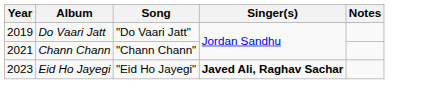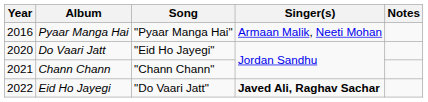 <table class="wikitable sortable">
 <tr>
 <th>Year</th>
 <th>Album</th>
 <th>Song</th>
 <th>Singer(s)</th>
 <th>Notes</th>
 </tr>
 <tr>
-<td>2019</td>
+<td>2016</td>
+<td><em>Pyaar Manga Hai</em></td>
+<td>"Pyaar Manga Hai"</td>
+<td><a href='#'>Armaan Malik</a>, <a href='#'>Neeti Mohan</a></td>
+<td></td>
+</tr>
+<tr>
+<td>2020</td>
 <td><em>Do Vaari Jatt</em></td>
-<td>"Do Vaari Jatt"</td>
+<td>"Eid Ho Jayegi"</td>
 <td rowspan="2"><a href='#'>Jordan Sandhu</a></td>
 <td></td>
 </tr>
 <tr>
 <td>2021</td>
 <td><em>Chann Chann</em></td>
 <td>"Chann Chann"</td>
 <td></td>
 </tr>
 <tr>
-<td>2023</td>
+<td>2022</td>
 <td><em>Eid Ho Jayegi</em></td>
-<td>"Eid Ho Jayegi"</td>
+<td>"Do Vaari Jatt"</td>
 <td><strong>Javed Ali, Raghav Sachar</strong></td>
 <td></td>
 </tr>
 </table>
